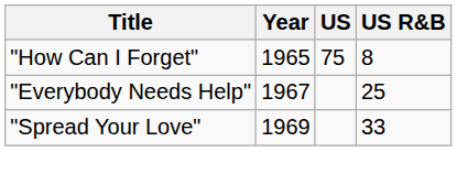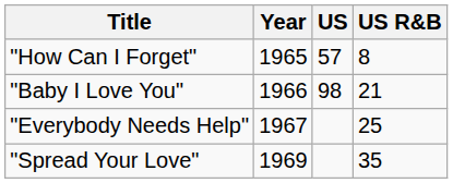 <table class="wikitable">
 <tr>
 <th>Title</th>
 <th>Year</th>
 <th>US<br></th>
 <th>US R&B<br></th>
 </tr>
 <tr>
 <td>"How Can I Forget"</td>
 <td>1965</td>
-<td>75</td>
+<td>57</td>
 <td>8</td>
+</tr>
+<tr>
+<td>"Baby I Love You"</td>
+<td>1966</td>
+<td>98</td>
+<td>21</td>
 </tr>
 <tr>
 <td>"Everybody Needs Help"</td>
 <td>1967</td>
 <td></td>
 <td>25</td>
 </tr>
 <tr>
 <td>"Spread Your Love"</td>
 <td>1969</td>
 <td></td>
-<td>33</td>
+<td>35</td>
 </tr>
 </table>
